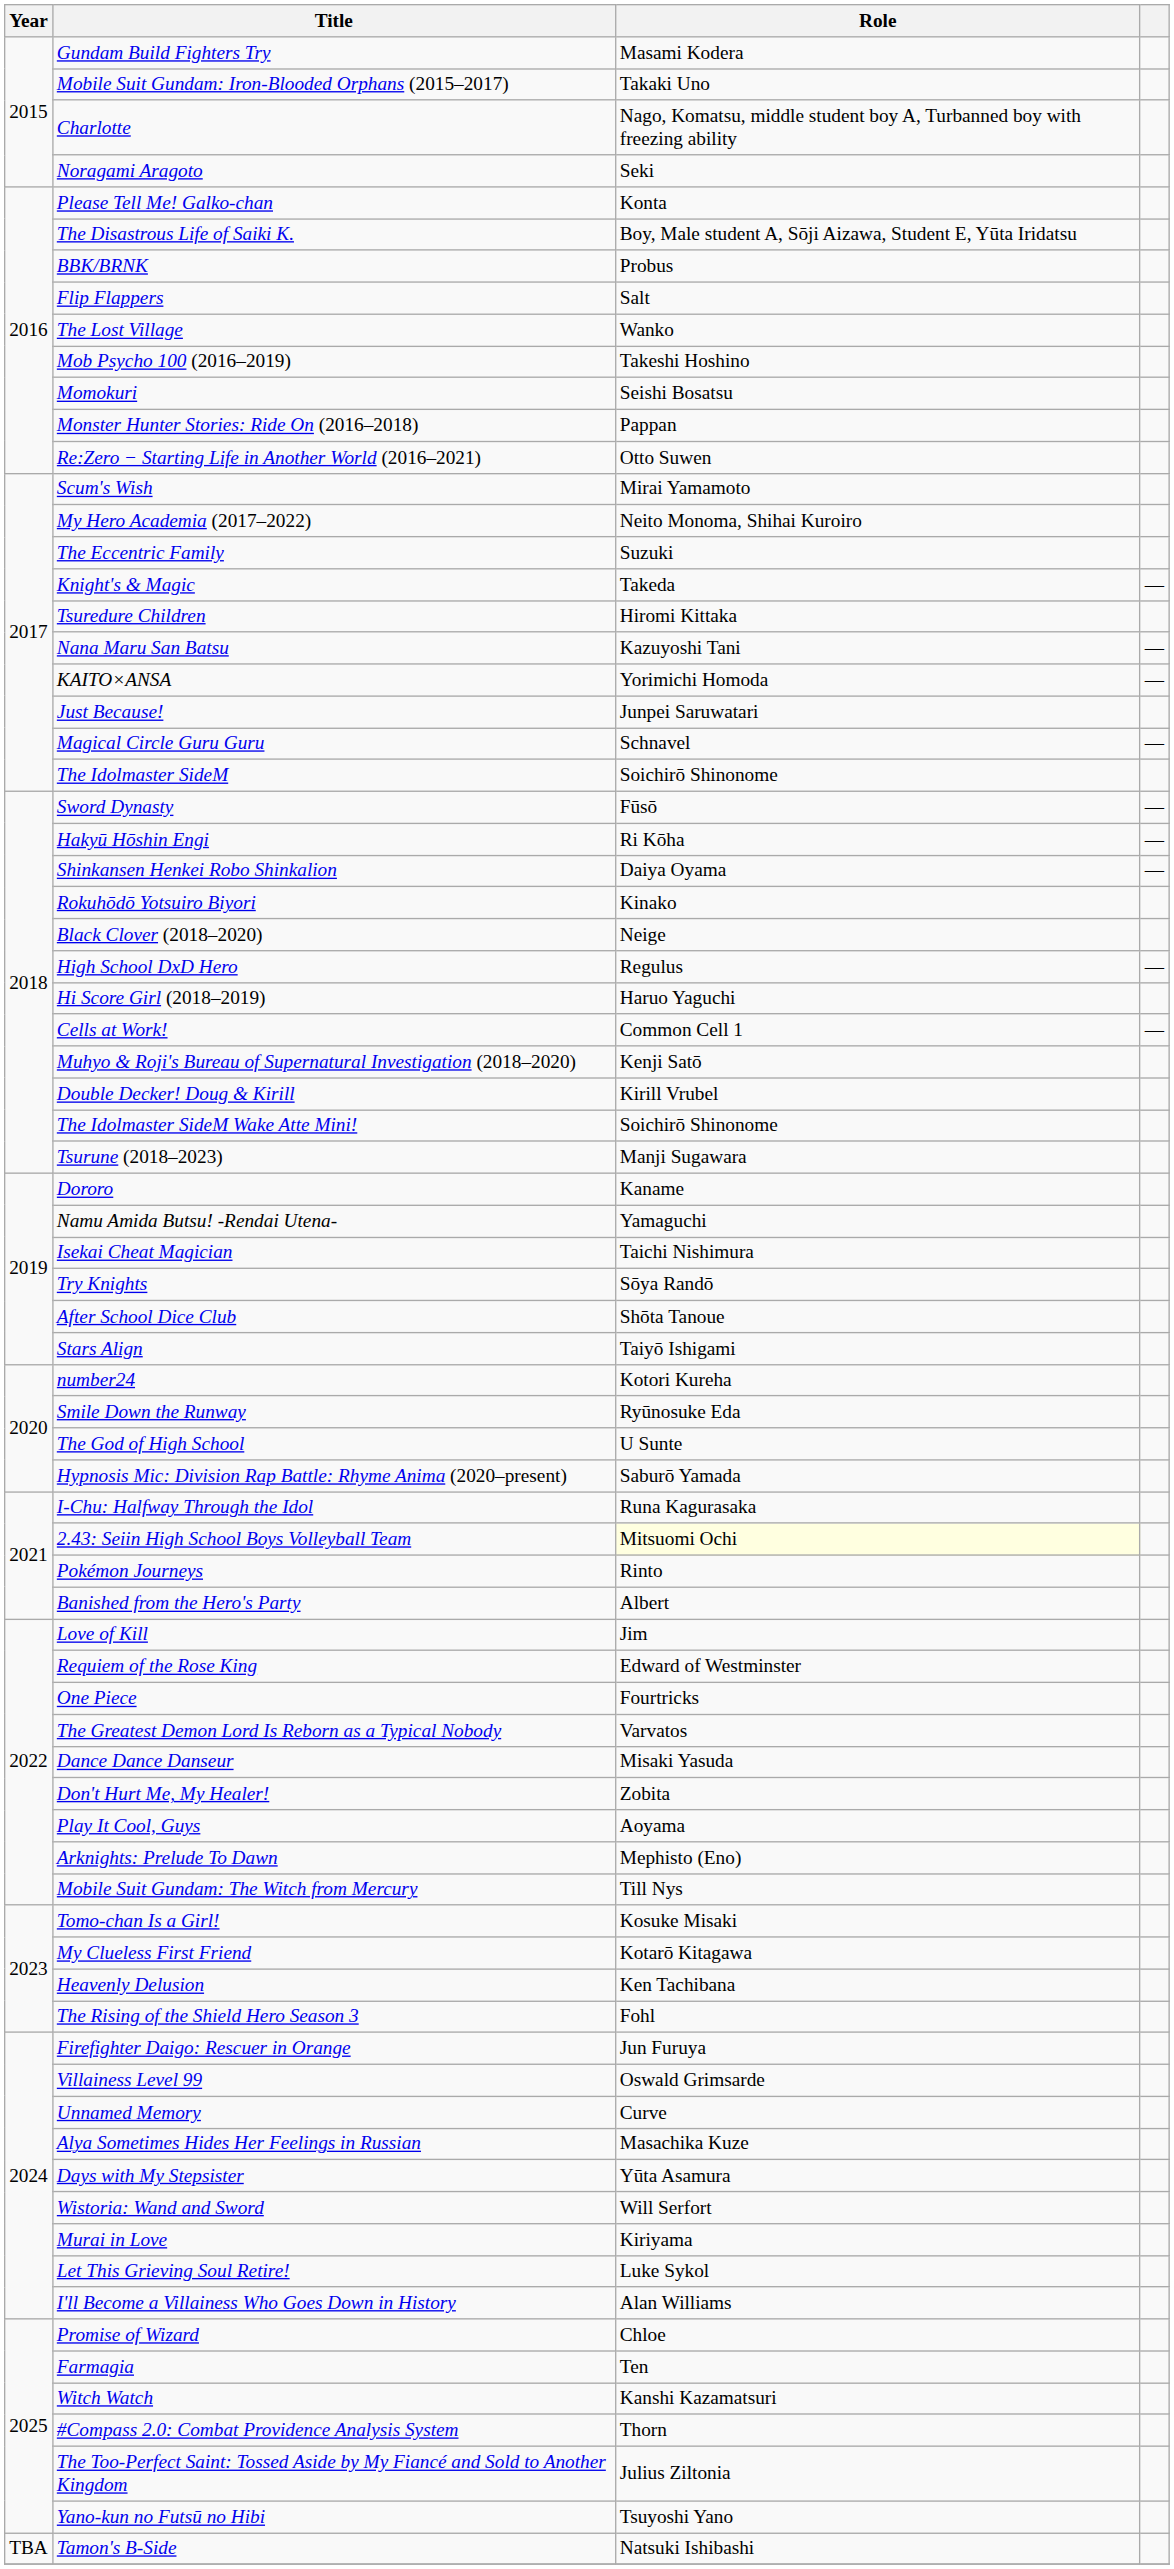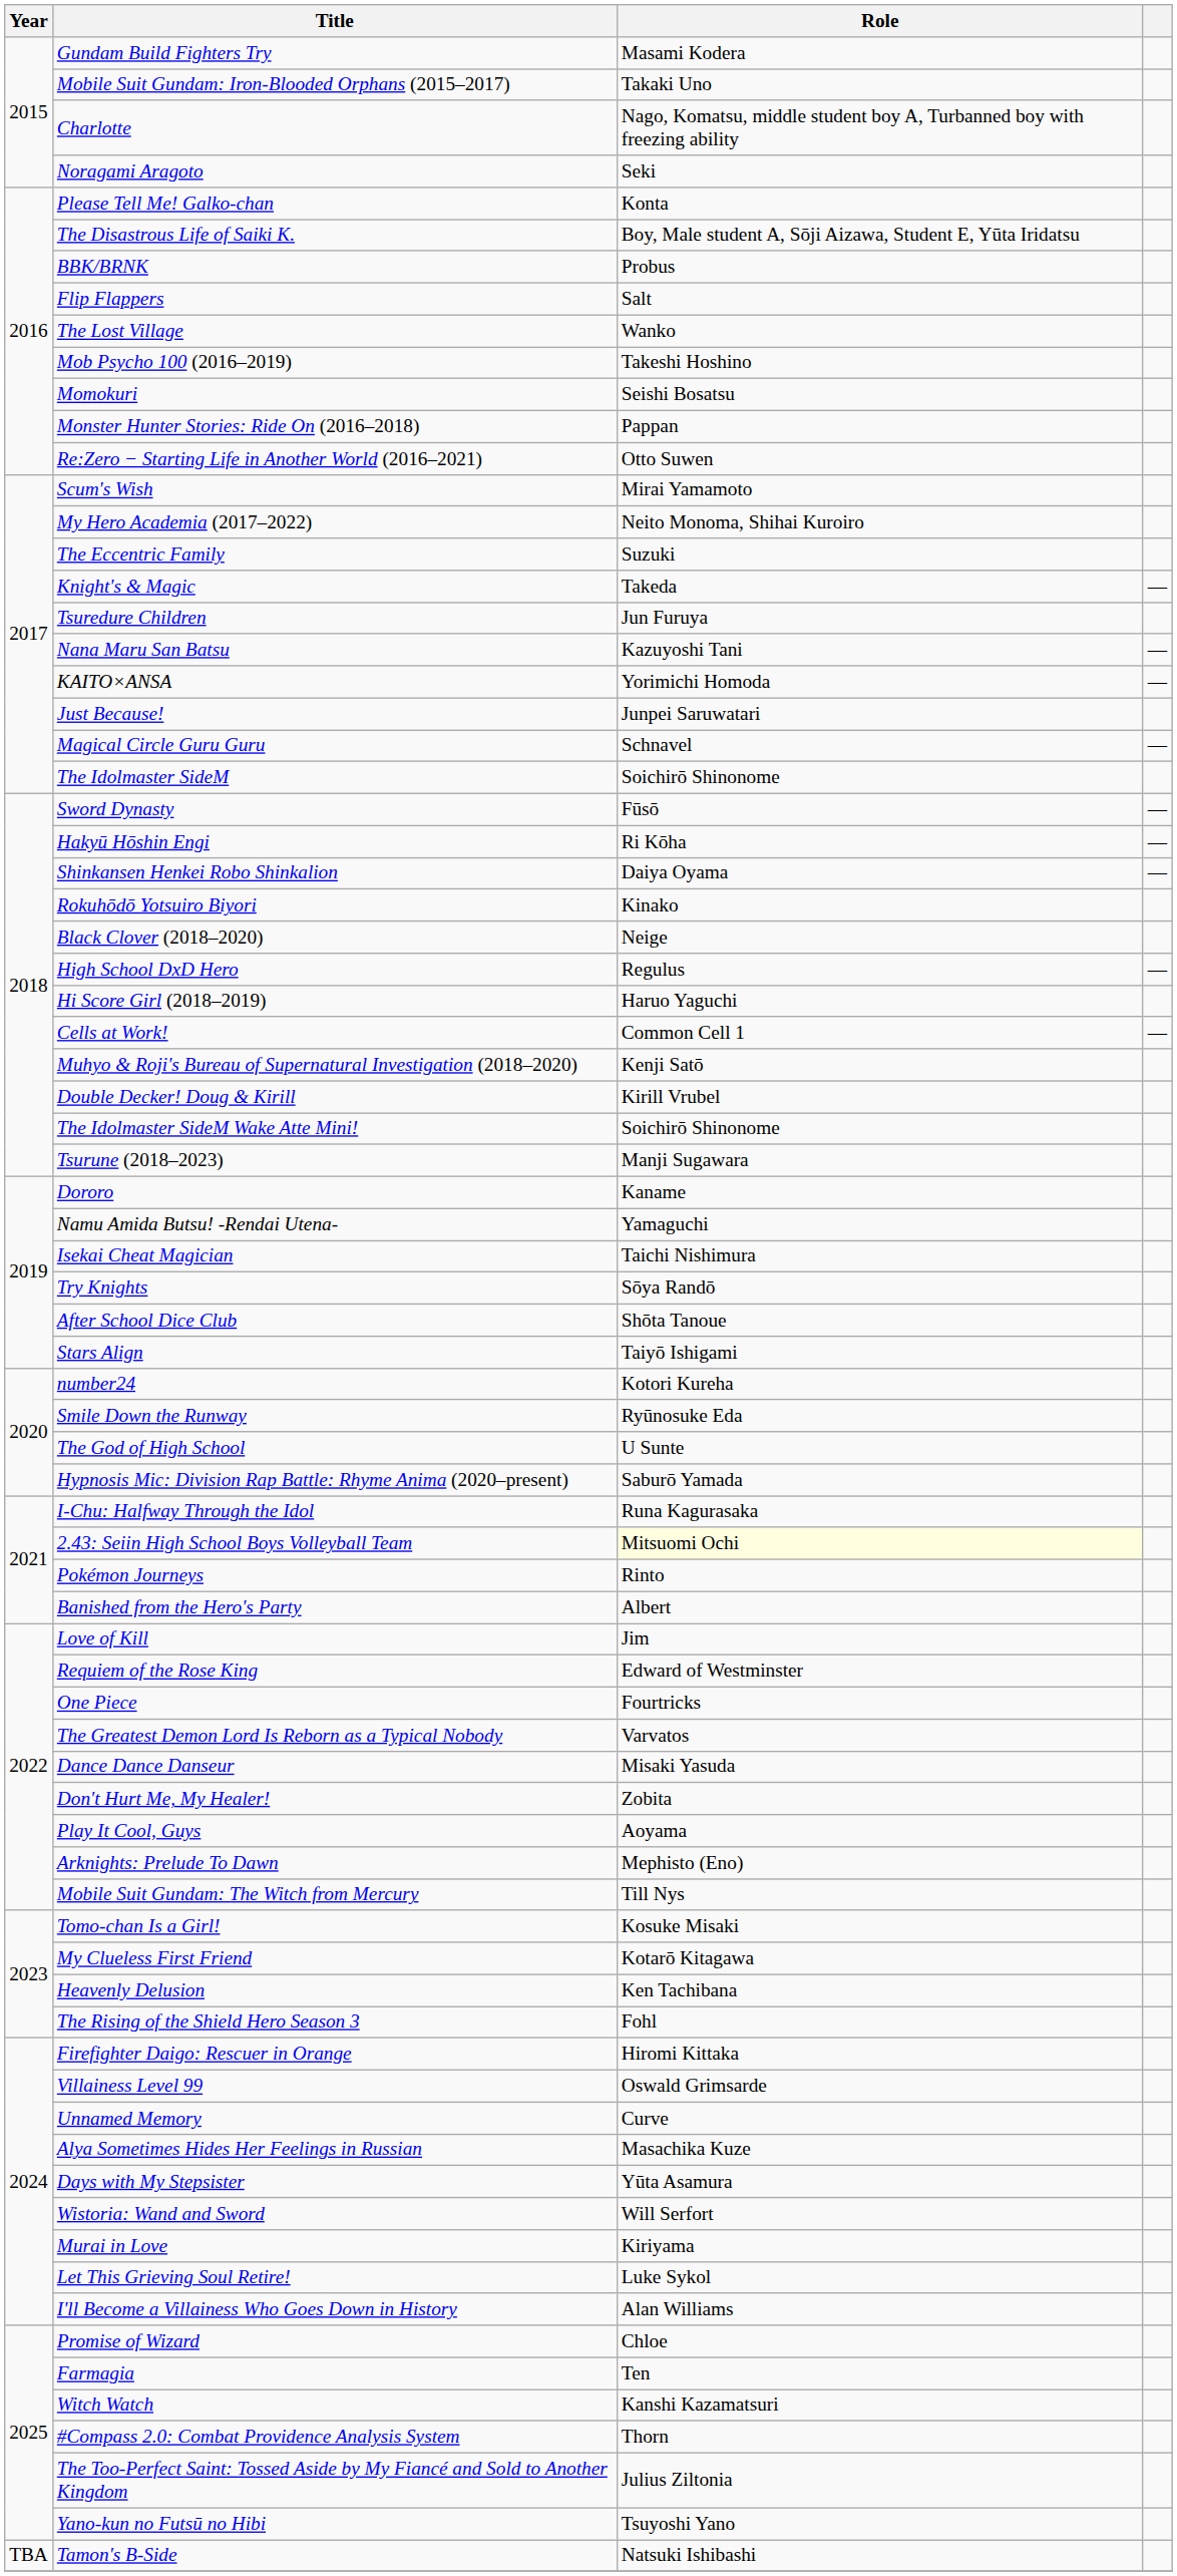 <table class="wikitable" style="font-size: 90%;">
 <tr>
 <th>Year</th>
 <th>Title</th>
 <th>Role</th>
 <th class="unsortable"></th>
 </tr>
 <tr>
 <td rowspan="4">2015</td>
 <td><em><a href='#'>Gundam Build Fighters Try</a></em></td>
 <td>Masami Kodera</td>
 <td></td>
 </tr>
 <tr 0>
 <td><em><a href='#'>Mobile Suit Gundam: Iron-Blooded Orphans</a></em> (2015–2017)</td>
 <td>Takaki Uno</td>
 <td></td>
 </tr>
 <tr>
 <td><em><a href='#'>Charlotte</a></em></td>
 <td>Nago, Komatsu, middle student boy A, Turbanned boy with freezing ability</td>
 <td></td>
 </tr>
 <tr>
 <td><em><a href='#'>Noragami Aragoto</a></em></td>
 <td>Seki</td>
 <td></td>
 </tr>
 <tr>
 <td rowspan="9">2016</td>
 <td><em><a href='#'>Please Tell Me! Galko-chan</a></em></td>
 <td>Konta</td>
 <td></td>
 </tr>
 <tr>
 <td><em><a href='#'>The Disastrous Life of Saiki K.</a></em></td>
 <td>Boy, Male student A, Sōji Aizawa, Student E, Yūta Iridatsu</td>
 <td></td>
 </tr>
 <tr>
 <td><em><a href='#'>BBK/BRNK</a></em></td>
 <td>Probus</td>
 <td></td>
 </tr>
 <tr>
 <td><em><a href='#'>Flip Flappers</a></em></td>
 <td>Salt</td>
 <td></td>
 </tr>
 <tr>
 <td><em><a href='#'>The Lost Village</a></em></td>
 <td>Wanko</td>
 <td></td>
 </tr>
 <tr>
 <td><em><a href='#'>Mob Psycho 100</a></em> (2016–2019)</td>
 <td>Takeshi Hoshino</td>
 <td></td>
 </tr>
 <tr>
 <td><em><a href='#'>Momokuri</a></em></td>
 <td>Seishi Bosatsu</td>
 <td></td>
 </tr>
 <tr>
 <td><em><a href='#'>Monster Hunter Stories: Ride On</a></em> (2016–2018)</td>
 <td>Pappan</td>
 <td></td>
 </tr>
 <tr>
 <td><em><a href='#'>Re:Zero − Starting Life in Another World</a></em> (2016–2021)</td>
 <td>Otto Suwen</td>
 <td></td>
 </tr>
 <tr>
 <td rowspan=10>2017</td>
 <td><em><a href='#'>Scum's Wish</a></em></td>
 <td>Mirai Yamamoto</td>
 <td></td>
 </tr>
 <tr>
 <td><em><a href='#'>My Hero Academia</a></em> (2017–2022)</td>
 <td>Neito Monoma, Shihai Kuroiro</td>
 <td></td>
 </tr>
 <tr>
 <td><em><a href='#'>The Eccentric Family</a></em></td>
 <td>Suzuki</td>
 <td></td>
 </tr>
 <tr>
 <td><em><a href='#'>Knight's & Magic</a></em></td>
 <td>Takeda</td>
 <td>—</td>
 </tr>
 <tr>
 <td><em><a href='#'>Tsuredure Children</a></em></td>
-<td>Hiromi Kittaka</td>
+<td>Jun Furuya</td>
 <td></td>
 </tr>
 <tr>
 <td><em><a href='#'>Nana Maru San Batsu</a></em></td>
 <td>Kazuyoshi Tani</td>
 <td>—</td>
 </tr>
 <tr>
 <td><em>KAITO×ANSA</em></td>
 <td>Yorimichi Homoda</td>
 <td>—</td>
 </tr>
 <tr>
 <td><em><a href='#'>Just Because!</a></em></td>
 <td>Junpei Saruwatari</td>
 <td></td>
 </tr>
 <tr>
 <td><em><a href='#'>Magical Circle Guru Guru</a></em></td>
 <td>Schnavel</td>
 <td>—</td>
 </tr>
 <tr>
 <td><em><a href='#'>The Idolmaster SideM</a></em></td>
 <td>Soichirō Shinonome</td>
 <td></td>
 </tr>
 <tr>
 <td rowspan=12>2018</td>
 <td><em><a href='#'>Sword Dynasty</a></em></td>
 <td>Fūsō</td>
 <td>—</td>
 </tr>
 <tr>
 <td><em><a href='#'>Hakyū Hōshin Engi</a></em></td>
 <td>Ri Kōha</td>
 <td>—</td>
 </tr>
 <tr>
 <td><em><a href='#'>Shinkansen Henkei Robo Shinkalion</a></em></td>
 <td>Daiya Oyama</td>
 <td>—</td>
 </tr>
 <tr>
 <td><em><a href='#'>Rokuhōdō Yotsuiro Biyori</a></em></td>
 <td>Kinako</td>
 <td></td>
 </tr>
 <tr>
 <td><em><a href='#'>Black Clover</a></em> (2018–2020)</td>
 <td>Neige</td>
 <td></td>
 </tr>
 <tr>
 <td><em><a href='#'>High School DxD Hero</a></em></td>
 <td>Regulus</td>
 <td>—</td>
 </tr>
 <tr>
 <td><em><a href='#'>Hi Score Girl</a></em> (2018–2019)</td>
 <td>Haruo Yaguchi</td>
 <td></td>
 </tr>
 <tr>
 <td><em><a href='#'>Cells at Work!</a></em></td>
 <td>Common Cell 1</td>
 <td>—</td>
 </tr>
 <tr>
 <td><em><a href='#'>Muhyo & Roji's Bureau of Supernatural Investigation</a></em> (2018–2020)</td>
 <td>Kenji Satō</td>
 <td></td>
 </tr>
 <tr>
 <td><em><a href='#'>Double Decker! Doug & Kirill</a></em></td>
 <td>Kirill Vrubel</td>
 <td></td>
 </tr>
 <tr>
 <td><em><a href='#'>The Idolmaster SideM Wake Atte Mini!</a></em></td>
 <td>Soichirō Shinonome</td>
 <td></td>
 </tr>
 <tr>
 <td><em><a href='#'>Tsurune</a></em> (2018–2023)</td>
 <td>Manji Sugawara</td>
 <td></td>
 </tr>
 <tr>
 <td rowspan=6>2019</td>
 <td><em><a href='#'>Dororo</a></em></td>
 <td>Kaname</td>
 <td></td>
 </tr>
 <tr>
 <td><em>Namu Amida Butsu! -Rendai Utena-</em></td>
 <td>Yamaguchi</td>
 <td></td>
 </tr>
 <tr>
 <td><em><a href='#'>Isekai Cheat Magician</a></em></td>
 <td>Taichi Nishimura</td>
 <td></td>
 </tr>
 <tr>
 <td><em><a href='#'>Try Knights</a></em></td>
 <td>Sōya Randō</td>
 <td></td>
 </tr>
 <tr>
 <td><em><a href='#'>After School Dice Club</a></em></td>
 <td>Shōta Tanoue</td>
 <td></td>
 </tr>
 <tr>
 <td><em><a href='#'>Stars Align</a></em></td>
 <td>Taiyō Ishigami</td>
 <td></td>
 </tr>
 <tr>
 <td rowspan=4>2020</td>
 <td><em><a href='#'>number24</a></em></td>
 <td>Kotori Kureha</td>
 <td></td>
 </tr>
 <tr>
 <td><em><a href='#'>Smile Down the Runway</a></em></td>
 <td>Ryūnosuke Eda</td>
 <td></td>
 </tr>
 <tr>
 <td><em><a href='#'>The God of High School</a></em></td>
 <td>U Sunte</td>
 <td></td>
 </tr>
 <tr>
 <td><em><a href='#'>Hypnosis Mic: Division Rap Battle: Rhyme Anima</a></em> (2020–present)</td>
 <td>Saburō Yamada</td>
 <td></td>
 </tr>
 <tr>
 <td rowspan=4>2021</td>
 <td><em><a href='#'>I-Chu: Halfway Through the Idol</a></em></td>
 <td>Runa Kagurasaka</td>
 <td></td>
 </tr>
 <tr>
 <td><em><a href='#'>2.43: Seiin High School Boys Volleyball Team</a></em></td>
 <td style="background: lightyellow;">Mitsuomi Ochi</td>
 <td></td>
 </tr>
 <tr>
 <td><em><a href='#'>Pokémon Journeys</a></em></td>
 <td>Rinto</td>
 <td></td>
 </tr>
 <tr>
 <td><em><a href='#'>Banished from the Hero's Party</a></em></td>
 <td>Albert</td>
 <td></td>
 </tr>
 <tr>
 <td rowspan=9>2022</td>
 <td><em><a href='#'>Love of Kill</a></em></td>
 <td>Jim</td>
 <td></td>
 </tr>
 <tr>
 <td><em><a href='#'>Requiem of the Rose King</a></em></td>
 <td>Edward of Westminster</td>
 <td></td>
 </tr>
 <tr>
 <td><em><a href='#'>One Piece</a></em></td>
 <td>Fourtricks</td>
 <td></td>
 </tr>
 <tr>
 <td><em><a href='#'>The Greatest Demon Lord Is Reborn as a Typical Nobody</a></em></td>
 <td>Varvatos</td>
 <td></td>
 </tr>
 <tr>
 <td><em><a href='#'>Dance Dance Danseur</a></em></td>
 <td>Misaki Yasuda</td>
 <td></td>
 </tr>
 <tr>
 <td><em><a href='#'>Don't Hurt Me, My Healer!</a></em></td>
 <td>Zobita</td>
 <td></td>
 </tr>
 <tr>
 <td><em><a href='#'>Play It Cool, Guys</a></em></td>
 <td>Aoyama</td>
 <td></td>
 </tr>
 <tr>
 <td><em><a href='#'>Arknights: Prelude To Dawn</a></em></td>
 <td>Mephisto (Eno)</td>
 <td></td>
 </tr>
 <tr>
 <td><em><a href='#'>Mobile Suit Gundam: The Witch from Mercury</a></em></td>
 <td>Till Nys</td>
 <td></td>
 </tr>
 <tr>
 <td rowspan=4>2023</td>
 <td><em><a href='#'>Tomo-chan Is a Girl!</a></em></td>
 <td>Kosuke Misaki</td>
 <td></td>
 </tr>
 <tr>
 <td><em><a href='#'>My Clueless First Friend</a></em></td>
 <td>Kotarō Kitagawa</td>
 <td></td>
 </tr>
 <tr>
 <td><em><a href='#'>Heavenly Delusion</a></em></td>
 <td>Ken Tachibana</td>
 <td></td>
 </tr>
 <tr>
 <td><em><a href='#'>The Rising of the Shield Hero Season 3</a></em></td>
 <td>Fohl</td>
 <td></td>
 </tr>
 <tr>
 <td rowspan="9">2024</td>
 <td><em><a href='#'>Firefighter Daigo: Rescuer in Orange</a></em></td>
-<td>Jun Furuya</td>
+<td>Hiromi Kittaka</td>
 <td></td>
 </tr>
 <tr>
 <td><em><a href='#'>Villainess Level 99</a></em></td>
 <td>Oswald Grimsarde</td>
 <td></td>
 </tr>
 <tr>
 <td><em><a href='#'>Unnamed Memory</a></em></td>
 <td>Curve</td>
 <td></td>
 </tr>
 <tr>
 <td><em><a href='#'>Alya Sometimes Hides Her Feelings in Russian</a></em></td>
 <td>Masachika Kuze</td>
 <td></td>
 </tr>
 <tr>
 <td><em><a href='#'>Days with My Stepsister</a></em></td>
 <td>Yūta Asamura</td>
 <td></td>
 </tr>
 <tr>
 <td><em><a href='#'>Wistoria: Wand and Sword</a></em></td>
 <td>Will Serfort</td>
 <td></td>
 </tr>
 <tr>
 <td><em><a href='#'>Murai in Love</a></em></td>
 <td>Kiriyama</td>
 <td></td>
 </tr>
 <tr>
 <td><em><a href='#'>Let This Grieving Soul Retire!</a></em></td>
 <td>Luke Sykol</td>
 <td></td>
 </tr>
 <tr>
 <td><em><a href='#'>I'll Become a Villainess Who Goes Down in History</a></em></td>
 <td>Alan Williams</td>
 <td></td>
 </tr>
 <tr>
 <td rowspan="6">2025</td>
 <td><em><a href='#'>Promise of Wizard</a></em></td>
 <td>Chloe</td>
 <td></td>
 </tr>
 <tr>
 <td><em><a href='#'>Farmagia</a></em></td>
 <td>Ten</td>
 <td></td>
 </tr>
 <tr>
 <td><em><a href='#'>Witch Watch</a></em></td>
 <td>Kanshi Kazamatsuri</td>
 <td></td>
 </tr>
 <tr>
 <td><em><a href='#'>#Compass 2.0: Combat Providence Analysis System</a></em></td>
 <td>Thorn</td>
 <td></td>
 </tr>
 <tr>
 <td><em><a href='#'>The Too-Perfect Saint: Tossed Aside by My Fiancé and Sold to Another Kingdom</a></em></td>
 <td>Julius Ziltonia</td>
 <td></td>
 </tr>
 <tr>
 <td><em><a href='#'>Yano-kun no Futsū no Hibi</a></em></td>
 <td>Tsuyoshi Yano</td>
 <td></td>
 </tr>
 <tr>
 <td>TBA</td>
 <td><em><a href='#'>Tamon's B-Side</a></em></td>
 <td>Natsuki Ishibashi</td>
 <td></td>
 </tr>
 <tr>
 </tr>
 </table>
